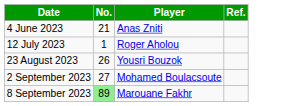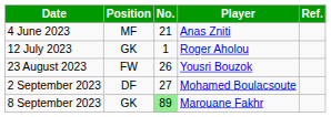 <table class="wikitable plainrowheaders sortable">
 <tr>
 <th style="background:#009900; color:white;"><strong>Date</strong></th>
+<th style="background:#009900; color:white;"><strong>Position</strong></th>
 <th style="background:#009900; color:white;"><strong>No.</strong></th>
 <th style="background:#009900; color:white;"><strong>Player</strong></th>
 <th style="background:#009900; color:white;"><strong>Ref.</strong></th>
 </tr>
 <tr>
 <td>4 June 2023</td>
+<td style="text-align:center;">MF</td>
 <td style="text-align:center;">21</td>
 <td> <a href='#'>Anas Zniti</a></td>
 <td></td>
 </tr>
 <tr>
 <td>12 July 2023</td>
+<td style="text-align:center;">GK</td>
 <td style="text-align:center;">1</td>
 <td> <a href='#'>Roger Aholou</a></td>
 <td></td>
 </tr>
 <tr>
 <td>23 August 2023</td>
+<td style="text-align:center;">FW</td>
 <td style="text-align:center;">26</td>
 <td> <a href='#'>Yousri Bouzok</a></td>
 <td></td>
 </tr>
 <tr>
 <td>2 September 2023</td>
+<td style="text-align:center;">DF</td>
 <td style="text-align:center;">27</td>
 <td> <a href='#'>Mohamed Boulacsoute</a></td>
 <td></td>
 </tr>
 <tr>
 <td>8 September 2023</td>
+<td style="text-align:center;">GK</td>
 <td style="background: lightgreen; text-align:center;">89</td>
 <td> <a href='#'>Marouane Fakhr</a></td>
 <td></td>
 </tr>
 </table>
